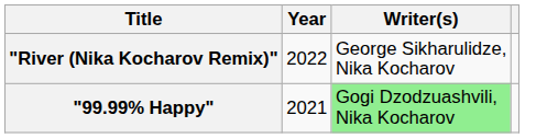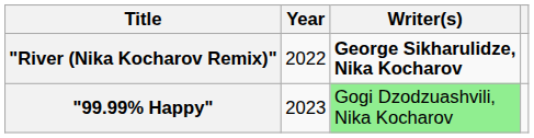 <table class="wikitable plainrowheaders">
 <tr>
 <th scope="col">Title</th>
 <th scope="col">Year</th>
 <th scope="col">Writer(s)</th>
 <th scope="col"></th>
 </tr>
 <tr>
 <th scope="row">"River (Nika Kocharov Remix)"<br></th>
 <td style="text-align:center;">2022</td>
-<td>George Sikharulidze,<br>Nika Kocharov</td>
+<td><strong>George Sikharulidze,<br>Nika Kocharov</strong></td>
 <td style="text-align:center;"></td>
 </tr>
 <tr>
 <th scope="row">"99.99% Happy"<br></th>
-<td style="text-align:center;">2021</td>
+<td style="text-align:center;">2023</td>
 <td style="background: lightgreen;">Gogi Dzodzuashvili,<br>Nika Kocharov</td>
 <td style="text-align:center;"></td>
 </tr>
 </table>
